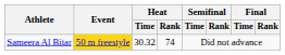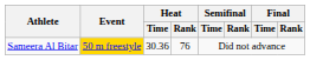 <table class=wikitable style="font-size:90%">
 <tr>
 <th rowspan="2">Athlete</th>
 <th rowspan="2">Event</th>
 <th colspan="2">Heat</th>
 <th colspan="2">Semifinal</th>
 <th colspan="2">Final</th>
 </tr>
 <tr style="font-size:95%">
 <th>Time</th>
 <th>Rank</th>
 <th>Time</th>
 <th>Rank</th>
 <th>Time</th>
 <th>Rank</th>
 </tr>
 <tr align=center>
 <td align=left><a href='#'>Sameera Al Bitar</a></td>
 <td align=left style="background: gold;"><a href='#'>50 m freestyle</a></td>
-<td>30.32</td>
-<td>74</td>
+<td>30.36</td>
+<td>76</td>
 <td colspan=4>Did not advance</td>
 </tr>
 </table>
